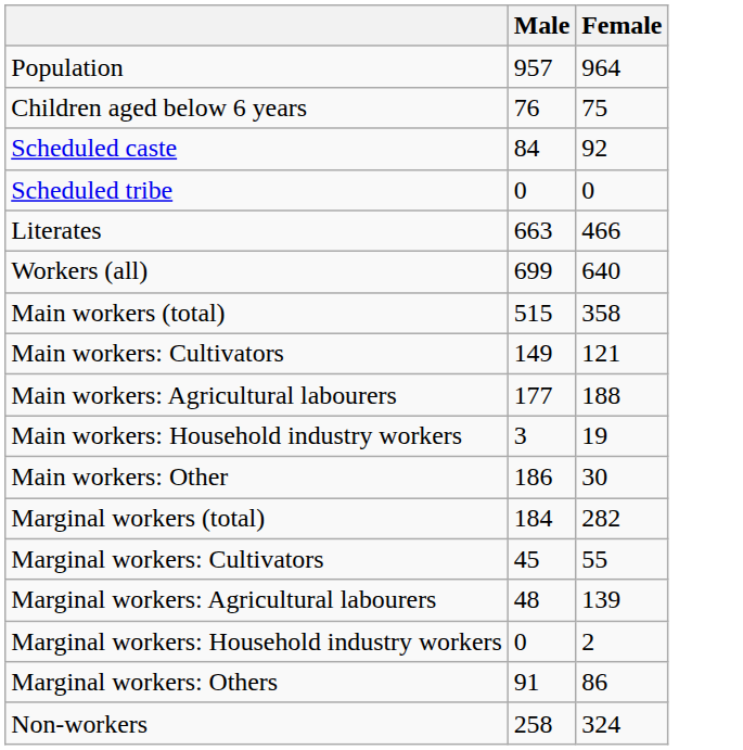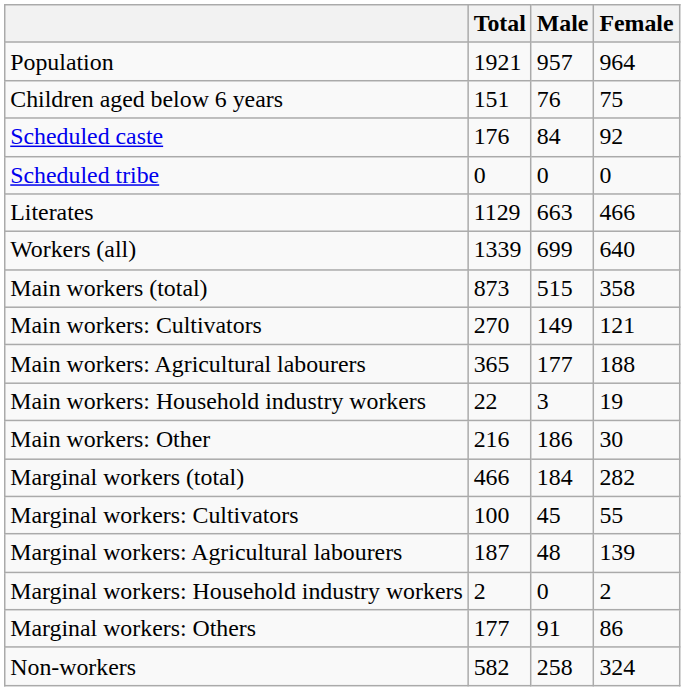 <table class="wikitable sortable">
 <tr>
 <th></th>
+<th>Total</th>
 <th>Male</th>
 <th>Female</th>
 </tr>
 <tr>
 <td>Population</td>
+<td>1921</td>
 <td>957</td>
 <td>964</td>
 </tr>
 <tr>
 <td>Children aged below 6 years</td>
+<td>151</td>
 <td>76</td>
 <td>75</td>
 </tr>
 <tr>
 <td><a href='#'>Scheduled caste</a></td>
+<td>176</td>
 <td>84</td>
 <td>92</td>
 </tr>
 <tr>
 <td><a href='#'>Scheduled tribe</a></td>
 <td>0</td>
 <td>0</td>
+<td>0</td>
 </tr>
 <tr>
 <td>Literates</td>
+<td>1129</td>
 <td>663</td>
 <td>466</td>
 </tr>
 <tr>
 <td>Workers (all)</td>
+<td>1339</td>
 <td>699</td>
 <td>640</td>
 </tr>
 <tr>
 <td>Main workers (total)</td>
+<td>873</td>
 <td>515</td>
 <td>358</td>
 </tr>
 <tr>
 <td>Main workers: Cultivators</td>
+<td>270</td>
 <td>149</td>
 <td>121</td>
 </tr>
 <tr>
 <td>Main workers: Agricultural labourers</td>
+<td>365</td>
 <td>177</td>
 <td>188</td>
 </tr>
 <tr>
 <td>Main workers: Household industry workers</td>
+<td>22</td>
 <td>3</td>
 <td>19</td>
 </tr>
 <tr>
 <td>Main workers: Other</td>
+<td>216</td>
 <td>186</td>
 <td>30</td>
 </tr>
 <tr>
 <td>Marginal workers (total)</td>
+<td>466</td>
 <td>184</td>
 <td>282</td>
 </tr>
 <tr>
 <td>Marginal workers: Cultivators</td>
+<td>100</td>
 <td>45</td>
 <td>55</td>
 </tr>
 <tr>
 <td>Marginal workers: Agricultural labourers</td>
+<td>187</td>
 <td>48</td>
 <td>139</td>
 </tr>
 <tr>
 <td>Marginal workers: Household industry workers</td>
+<td>2</td>
 <td>0</td>
 <td>2</td>
 </tr>
 <tr>
 <td>Marginal workers: Others</td>
+<td>177</td>
 <td>91</td>
 <td>86</td>
 </tr>
 <tr>
 <td>Non-workers</td>
+<td>582</td>
 <td>258</td>
 <td>324</td>
 </tr>
 </table>
